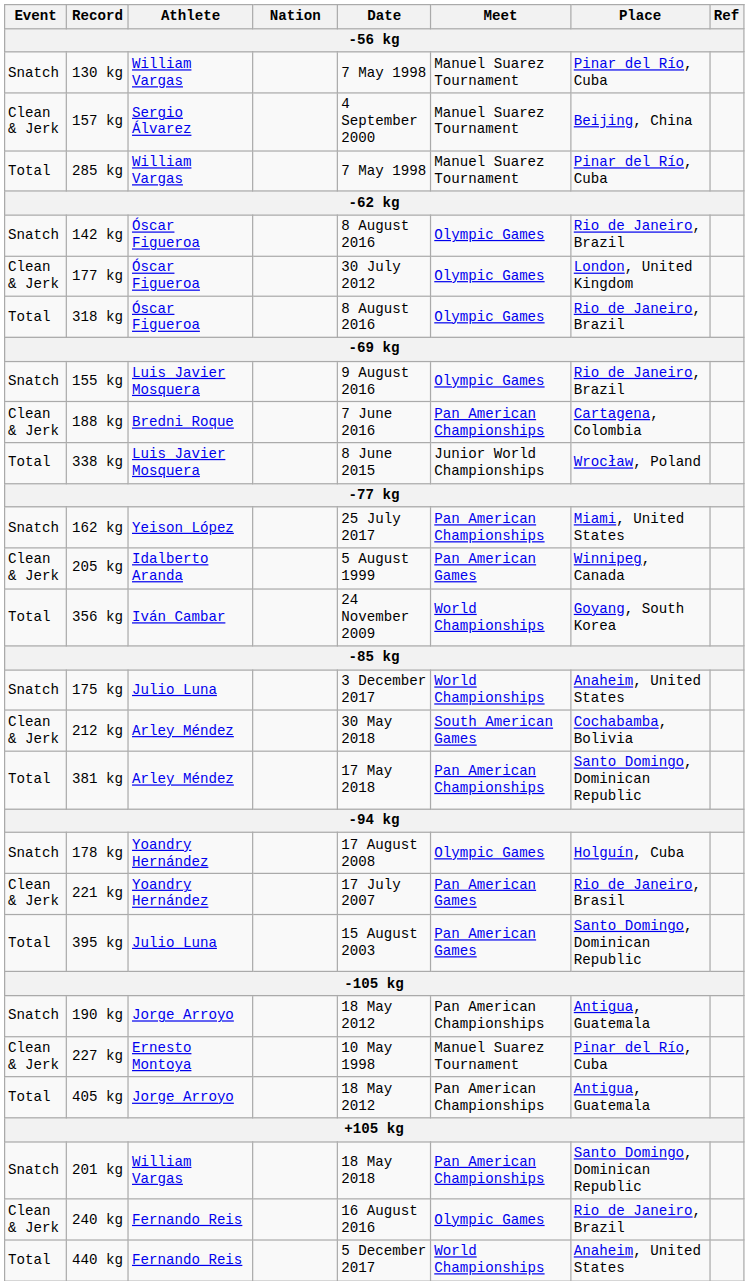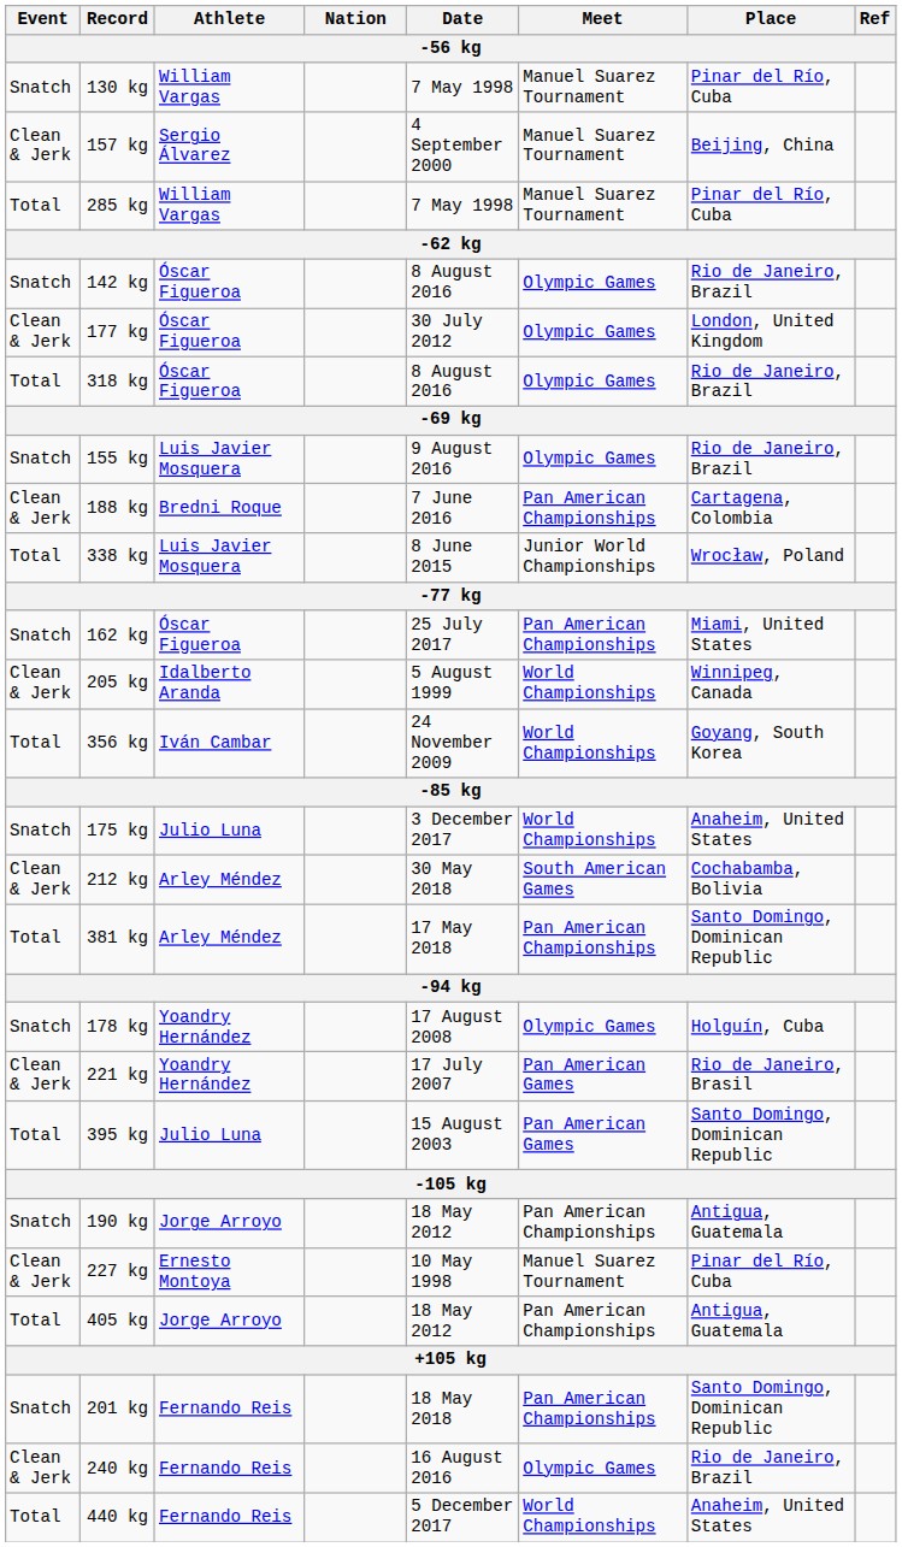 <table class="wikitable" style="font-size:90%; width: 98%;">
 <tr>
 <th width=8%>Event</th>
 <th width=8%>Record</th>
 <th width=16%>Athlete</th>
 <th width=11%>Nation</th>
 <th width=12%>Date</th>
 <th width=18%>Meet</th>
 <th width=18%>Place</th>
 <th width=3%>Ref</th>
 </tr>
 <tr style="background:#ddd;">
 <th colspan="8">-56 kg</th>
 </tr>
 <tr>
 <td>Snatch</td>
 <td style="text-align:center;">130 kg</td>
 <td><a href='#'>William Vargas</a></td>
 <td></td>
 <td>7 May 1998</td>
 <td>Manuel Suarez Tournament</td>
 <td><a href='#'>Pinar del Río</a>, Cuba</td>
 <td></td>
 </tr>
 <tr>
 <td>Clean & Jerk</td>
 <td style="text-align:center;">157 kg</td>
 <td><a href='#'>Sergio Álvarez</a></td>
 <td></td>
 <td>4 September 2000</td>
 <td>Manuel Suarez Tournament</td>
 <td><a href='#'>Beijing</a>, China</td>
 <td></td>
 </tr>
 <tr>
 <td>Total</td>
 <td style="text-align:center;">285 kg</td>
 <td><a href='#'>William Vargas</a></td>
 <td></td>
 <td>7 May 1998</td>
 <td>Manuel Suarez Tournament</td>
 <td><a href='#'>Pinar del Río</a>, Cuba</td>
 <td></td>
 </tr>
 <tr style="background:#ddd;">
 <th colspan="8">-62 kg</th>
 </tr>
 <tr>
 <td>Snatch</td>
 <td style="text-align:center;">142 kg</td>
 <td><a href='#'>Óscar Figueroa</a></td>
 <td></td>
 <td>8 August 2016</td>
 <td><a href='#'>Olympic Games</a></td>
 <td><a href='#'>Rio de Janeiro</a>, Brazil</td>
 <td></td>
 </tr>
 <tr>
 <td>Clean & Jerk</td>
 <td style="text-align:center;">177 kg</td>
 <td><a href='#'>Óscar Figueroa</a></td>
 <td></td>
 <td>30 July 2012</td>
 <td><a href='#'>Olympic Games</a></td>
 <td><a href='#'>London</a>, United Kingdom</td>
 <td></td>
 </tr>
 <tr>
 <td>Total</td>
 <td style="text-align:center;">318 kg</td>
 <td><a href='#'>Óscar Figueroa</a></td>
 <td></td>
 <td>8 August 2016</td>
 <td><a href='#'>Olympic Games</a></td>
 <td><a href='#'>Rio de Janeiro</a>, Brazil</td>
 <td></td>
 </tr>
 <tr style="background:#ddd;">
 <th colspan="8">-69 kg</th>
 </tr>
 <tr>
 <td>Snatch</td>
 <td style="text-align:center;">155 kg</td>
 <td><a href='#'>Luis Javier Mosquera</a></td>
 <td></td>
 <td>9 August 2016</td>
 <td><a href='#'>Olympic Games</a></td>
 <td><a href='#'>Rio de Janeiro</a>, Brazil</td>
 <td></td>
 </tr>
 <tr>
 <td>Clean & Jerk</td>
 <td style="text-align:center;">188 kg</td>
 <td><a href='#'>Bredni Roque</a></td>
 <td></td>
 <td>7 June 2016</td>
 <td><a href='#'>Pan American Championships</a></td>
 <td><a href='#'>Cartagena</a>, Colombia</td>
 <td></td>
 </tr>
 <tr>
 <td>Total</td>
 <td style="text-align:center;">338 kg</td>
 <td><a href='#'>Luis Javier Mosquera</a></td>
 <td></td>
 <td>8 June 2015</td>
 <td>Junior World Championships</td>
 <td><a href='#'>Wrocław</a>, Poland</td>
 <td></td>
 </tr>
 <tr style="background:#ddd;">
 <th colspan="8">-77 kg</th>
 </tr>
 <tr>
 <td>Snatch</td>
 <td style="text-align:center;">162 kg</td>
-<td><a href='#'>Yeison López</a></td>
+<td><a href='#'>Óscar Figueroa</a></td>
 <td></td>
 <td>25 July 2017</td>
 <td><a href='#'>Pan American Championships</a></td>
 <td><a href='#'>Miami</a>, United States</td>
 <td></td>
 </tr>
 <tr>
 <td>Clean & Jerk</td>
 <td style="text-align:center;">205 kg</td>
 <td><a href='#'>Idalberto Aranda</a></td>
 <td></td>
 <td>5 August 1999</td>
-<td><a href='#'>Pan American Games</a></td>
+<td><a href='#'>World Championships</a></td>
 <td><a href='#'>Winnipeg</a>, Canada</td>
 <td></td>
 </tr>
 <tr>
 <td>Total</td>
 <td style="text-align:center;">356 kg</td>
 <td><a href='#'>Iván Cambar</a></td>
 <td></td>
 <td>24 November 2009</td>
 <td><a href='#'>World Championships</a></td>
 <td><a href='#'>Goyang</a>, South Korea</td>
 <td></td>
 </tr>
 <tr style="background:#ddd;">
 <th colspan="8">-85 kg</th>
 </tr>
 <tr>
 <td>Snatch</td>
 <td style="text-align:center;">175 kg</td>
 <td><a href='#'>Julio Luna</a></td>
 <td></td>
 <td>3 December 2017</td>
 <td><a href='#'>World Championships</a></td>
 <td><a href='#'>Anaheim</a>, United States</td>
 <td></td>
 </tr>
 <tr>
 <td>Clean & Jerk</td>
 <td style="text-align:center;">212 kg</td>
 <td><a href='#'>Arley Méndez</a></td>
 <td></td>
 <td>30 May 2018</td>
 <td><a href='#'>South American Games</a></td>
 <td><a href='#'>Cochabamba</a>, Bolivia</td>
 <td></td>
 </tr>
 <tr>
 <td>Total</td>
 <td style="text-align:center;">381 kg</td>
 <td><a href='#'>Arley Méndez</a></td>
 <td></td>
 <td>17 May 2018</td>
 <td><a href='#'>Pan American Championships</a></td>
 <td><a href='#'>Santo Domingo</a>, Dominican Republic</td>
 <td></td>
 </tr>
 <tr style="background:#ddd;">
 <th colspan="8">-94 kg</th>
 </tr>
 <tr>
 <td>Snatch</td>
 <td style="text-align:center;">178 kg</td>
 <td><a href='#'>Yoandry Hernández</a></td>
 <td></td>
 <td>17 August 2008</td>
 <td><a href='#'>Olympic Games</a></td>
 <td><a href='#'>Holguín</a>, Cuba</td>
 <td></td>
 </tr>
 <tr>
 <td>Clean & Jerk</td>
 <td style="text-align:center;">221 kg</td>
 <td><a href='#'>Yoandry Hernández</a></td>
 <td></td>
 <td>17 July 2007</td>
 <td><a href='#'>Pan American Games</a></td>
 <td><a href='#'>Rio de Janeiro</a>, Brasil</td>
 <td></td>
 </tr>
 <tr>
 <td>Total</td>
 <td style="text-align:center;">395 kg</td>
 <td><a href='#'>Julio Luna</a></td>
 <td></td>
 <td>15 August 2003</td>
 <td><a href='#'>Pan American Games</a></td>
 <td><a href='#'>Santo Domingo</a>, Dominican Republic</td>
 <td></td>
 </tr>
 <tr style="background:#ddd;">
 <th colspan="8">-105 kg</th>
 </tr>
 <tr>
 <td>Snatch</td>
 <td style="text-align:center;">190 kg</td>
 <td><a href='#'>Jorge Arroyo</a></td>
 <td></td>
 <td>18 May 2012</td>
 <td>Pan American Championships</td>
 <td><a href='#'>Antigua</a>, Guatemala</td>
 <td></td>
 </tr>
 <tr>
 <td>Clean & Jerk</td>
 <td style="text-align:center;">227 kg</td>
 <td><a href='#'>Ernesto Montoya</a></td>
 <td></td>
 <td>10 May 1998</td>
 <td>Manuel Suarez Tournament</td>
 <td><a href='#'>Pinar del Río</a>, Cuba</td>
 <td></td>
 </tr>
 <tr>
 <td>Total</td>
 <td style="text-align:center;">405 kg</td>
 <td><a href='#'>Jorge Arroyo</a></td>
 <td></td>
 <td>18 May 2012</td>
 <td>Pan American Championships</td>
 <td><a href='#'>Antigua</a>, Guatemala</td>
 <td></td>
 </tr>
 <tr style="background:#ddd;">
 <th colspan="8">+105 kg</th>
 </tr>
 <tr>
 <td>Snatch</td>
 <td style="text-align:center;">201 kg</td>
-<td><a href='#'>William Vargas</a></td>
+<td><a href='#'>Fernando Reis</a></td>
 <td></td>
 <td>18 May 2018</td>
 <td><a href='#'>Pan American Championships</a></td>
 <td><a href='#'>Santo Domingo</a>, Dominican Republic</td>
 <td></td>
 </tr>
 <tr>
 <td>Clean & Jerk</td>
 <td style="text-align:center;">240 kg</td>
 <td><a href='#'>Fernando Reis</a></td>
 <td></td>
 <td>16 August 2016</td>
 <td><a href='#'>Olympic Games</a></td>
 <td><a href='#'>Rio de Janeiro</a>, Brazil</td>
 <td></td>
 </tr>
 <tr>
 <td>Total</td>
 <td style="text-align:center;">440 kg</td>
 <td><a href='#'>Fernando Reis</a></td>
 <td></td>
 <td>5 December 2017</td>
 <td><a href='#'>World Championships</a></td>
 <td><a href='#'>Anaheim</a>, United States</td>
 <td></td>
 </tr>
 </table>
